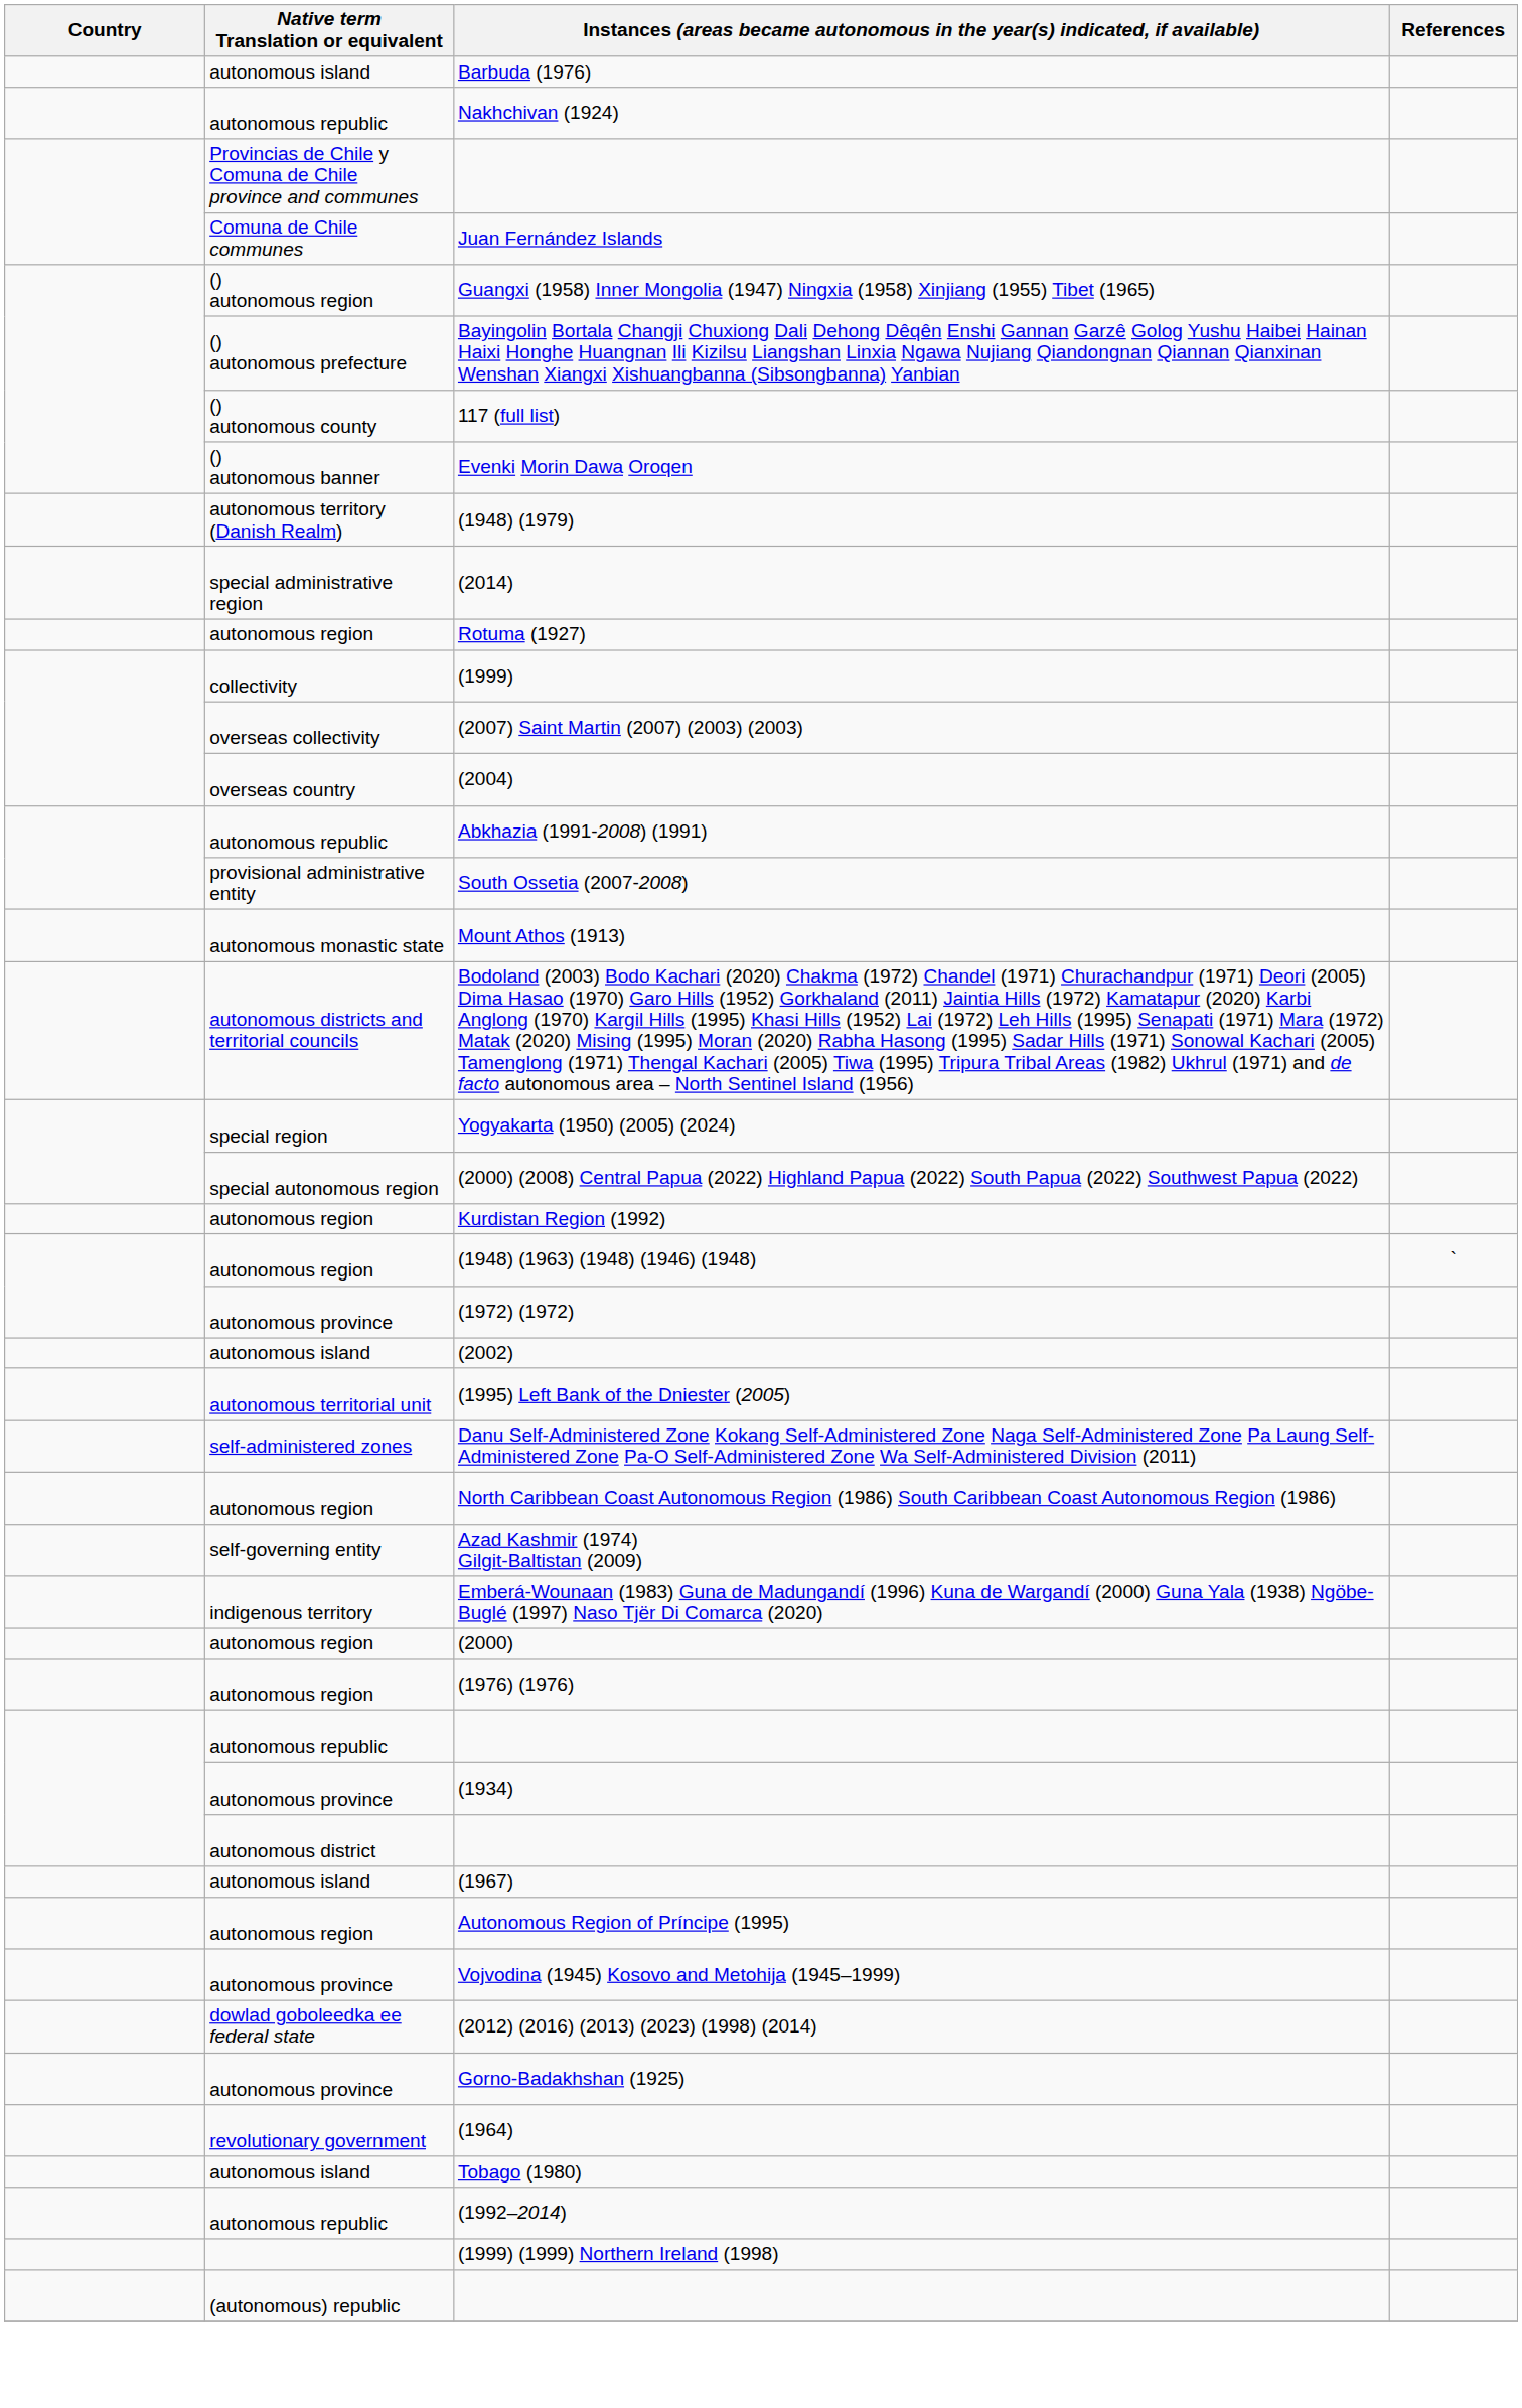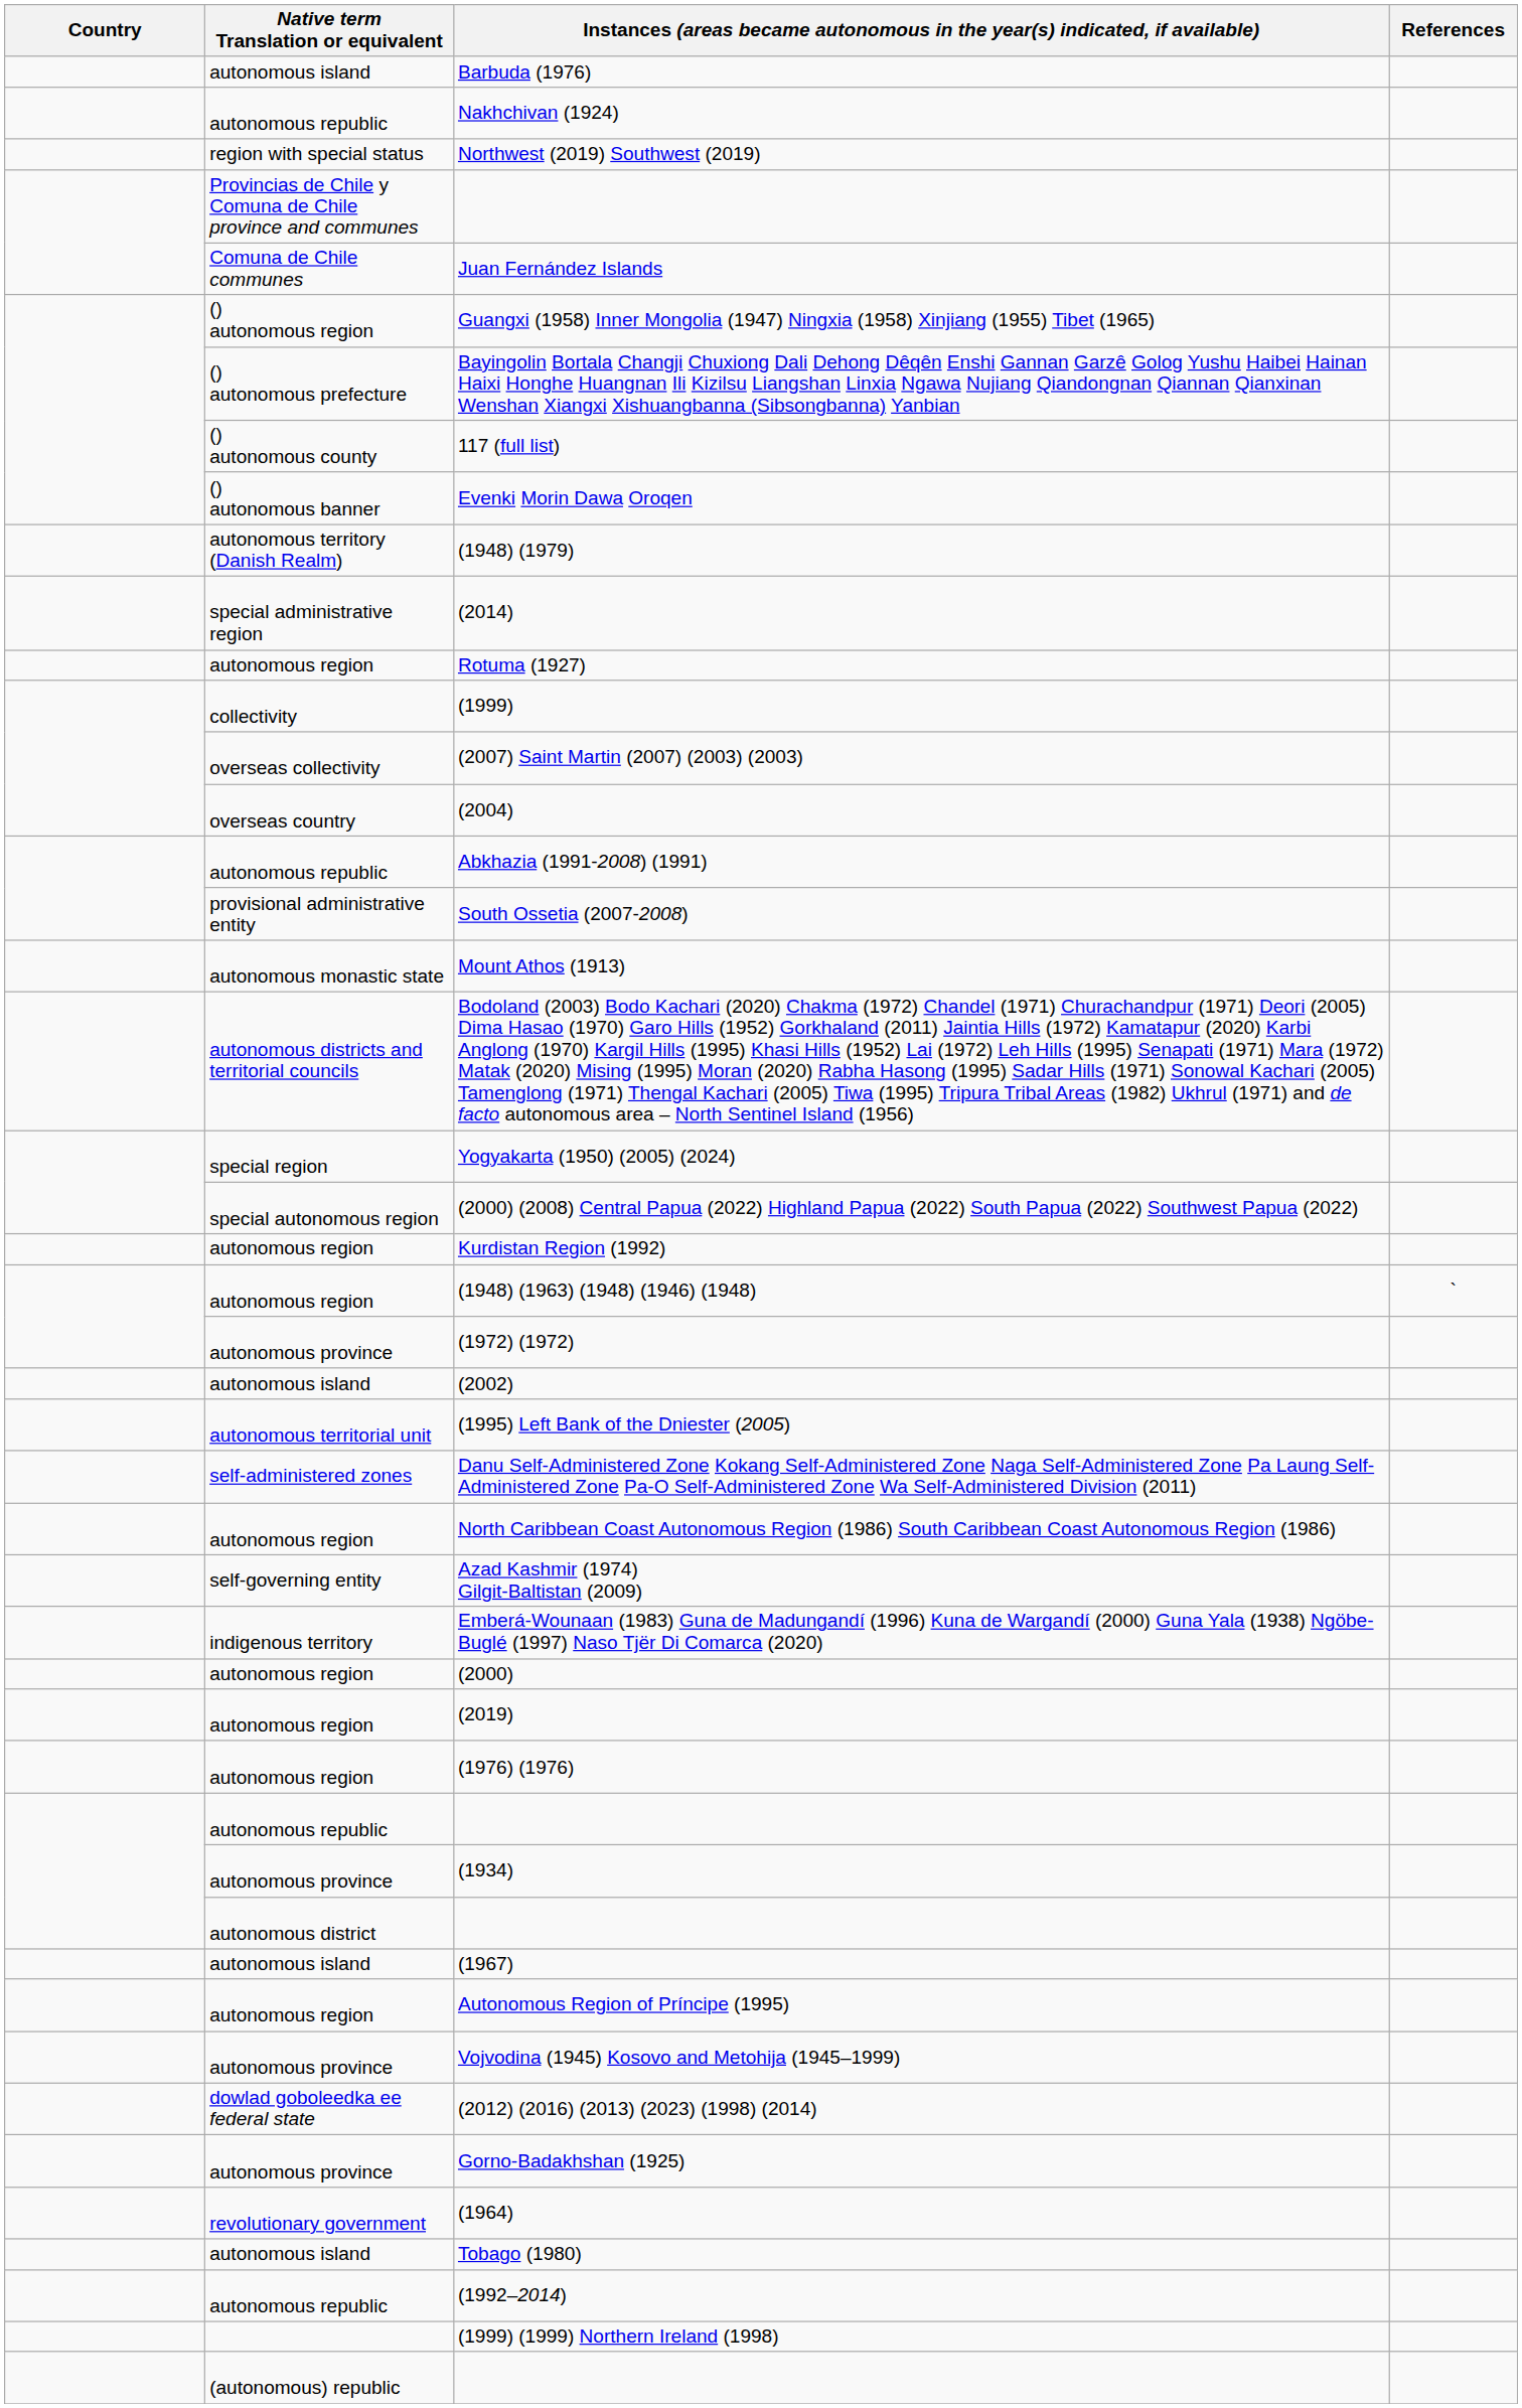 <table class="wikitable sortable" width="100%">
 <tr>
 <th width="160px">Country</th>
 <th class="unsortable" width="200px"><em>Native term</em><br>Translation or equivalent</th>
 <th class="unsortable">Instances <em>(areas became autonomous in the year(s) indicated, if available)</em></th>
 <th class="unsortable" width="100px">References</th>
 </tr>
 <tr>
 <td></td>
 <td>autonomous island</td>
 <td> <a href='#'>Barbuda</a> (1976)</td>
 <td align=center></td>
 </tr>
 <tr>
 <td></td>
 <td><br>autonomous republic</td>
 <td><a href='#'>Nakhchivan</a> (1924)</td>
 <td align="center"></td>
+</tr>
+<tr>
+<td></td>
+<td>region with special status</td>
+<td><a href='#'>Northwest</a> (2019)  <a href='#'>Southwest</a> (2019)</td>
+<td align=center></td>
 </tr>
 <tr>
 <td rowspan="2"></td>
 <td><a href='#'>Provincias de Chile</a> y <a href='#'>Comuna de Chile</a> <br> <em>province and communes</em></td>
 <td></td>
 <td align="center"></td>
 </tr>
 <tr>
 <td><a href='#'>Comuna de Chile</a> <br> <em>communes</em></td>
 <td> <a href='#'>Juan Fernández Islands</a></td>
 <td align=center></td>
 </tr>
 <tr>
 <td rowspan="4"></td>
 <td> ()<br>autonomous region</td>
 <td><a href='#'>Guangxi</a> (1958)  <a href='#'>Inner Mongolia</a> (1947)  <a href='#'>Ningxia</a> (1958)   <a href='#'>Xinjiang</a> (1955)  <a href='#'>Tibet</a> (1965)</td>
 <td align=center></td>
 </tr>
 <tr>
 <td> ()<br>autonomous prefecture</td>
 <td><a href='#'>Bayingolin</a>  <a href='#'>Bortala</a>  <a href='#'>Changji</a>  <a href='#'>Chuxiong</a>  <a href='#'>Dali</a>  <a href='#'>Dehong</a>  <a href='#'>Dêqên</a>  <a href='#'>Enshi</a>  <a href='#'>Gannan</a>  <a href='#'>Garzê</a>  <a href='#'>Golog</a>  <a href='#'>Yushu</a>  <a href='#'>Haibei</a>  <a href='#'>Hainan</a>  <a href='#'>Haixi</a>  <a href='#'>Honghe</a>  <a href='#'>Huangnan</a>  <a href='#'>Ili</a>  <a href='#'>Kizilsu</a>  <a href='#'>Liangshan</a>  <a href='#'>Linxia</a>  <a href='#'>Ngawa</a>  <a href='#'>Nujiang</a>  <a href='#'>Qiandongnan</a>  <a href='#'>Qiannan</a>  <a href='#'>Qianxinan</a> <a href='#'>Wenshan</a>  <a href='#'>Xiangxi</a>  <a href='#'>Xishuangbanna (Sibsongbanna)</a>  <a href='#'>Yanbian</a></td>
 <td align=center></td>
 </tr>
 <tr>
 <td> ()<br>autonomous county</td>
 <td>117 (<a href='#'>full list</a>)</td>
 <td align=center></td>
 </tr>
 <tr>
 <td> ()<br>autonomous banner</td>
 <td><a href='#'>Evenki</a>  <a href='#'>Morin Dawa</a>  <a href='#'>Oroqen</a></td>
 <td align=center></td>
 </tr>
 <tr>
 <td></td>
 <td>autonomous territory<br>(<a href='#'>Danish Realm</a>)</td>
 <td> (1948)   (1979)</td>
 <td align=center></td>
 </tr>
 <tr>
 <td></td>
 <td><br>special administrative region</td>
 <td> (2014)</td>
 <td align=center></td>
 </tr>
 <tr>
 <td></td>
 <td>autonomous region</td>
 <td> <a href='#'>Rotuma</a> (1927)</td>
 <td align=center></td>
 </tr>
 <tr>
 <td rowspan="3"></td>
 <td><br> collectivity</td>
 <td> (1999)</td>
 <td align=center></td>
 </tr>
 <tr>
 <td><br>overseas collectivity</td>
 <td> (2007)   <a href='#'>Saint Martin</a> (2007)   (2003)   (2003)</td>
 <td></td>
 </tr>
 <tr>
 <td><br>overseas country</td>
 <td> (2004)</td>
 <td></td>
 </tr>
 <tr>
 <td rowspan="2"></td>
 <td><a href='#'></a><br>autonomous republic</td>
 <td> <a href='#'>Abkhazia</a> (1991-<em>2008</em>)    (1991)</td>
 <td align=center></td>
 </tr>
 <tr>
 <td>provisional administrative entity</td>
 <td> <a href='#'>South Ossetia</a> (2007-<em>2008</em>) </td>
 <td align=center></td>
 </tr>
 <tr>
 <td></td>
 <td><br>autonomous monastic state</td>
 <td> <a href='#'>Mount Athos</a> (1913)</td>
 <td align=center></td>
 </tr>
 <tr>
 <td></td>
 <td><a href='#'>autonomous districts and territorial councils</a></td>
 <td><a href='#'>Bodoland</a> (2003)  <a href='#'>Bodo Kachari</a> (2020)  <a href='#'>Chakma</a> (1972)  <a href='#'>Chandel</a> (1971)  <a href='#'>Churachandpur</a> (1971)  <a href='#'>Deori</a> (2005)  <a href='#'>Dima Hasao</a> (1970)  <a href='#'>Garo Hills</a> (1952)  <a href='#'>Gorkhaland</a> (2011)  <a href='#'>Jaintia Hills</a> (1972)   <a href='#'>Kamatapur</a> (2020)  <a href='#'>Karbi Anglong</a> (1970)  <a href='#'>Kargil Hills</a> (1995)  <a href='#'>Khasi Hills</a> (1952)  <a href='#'>Lai</a> (1972)  <a href='#'>Leh Hills</a> (1995)  <a href='#'>Senapati</a> (1971)  <a href='#'>Mara</a> (1972)  <a href='#'>Matak</a> (2020)  <a href='#'>Mising</a> (1995)  <a href='#'>Moran</a> (2020)  <a href='#'>Rabha Hasong</a> (1995)  <a href='#'>Sadar Hills</a> (1971)  <a href='#'>Sonowal Kachari</a> (2005)  <a href='#'>Tamenglong</a> (1971)  <a href='#'>Thengal Kachari</a> (2005)  <a href='#'>Tiwa</a> (1995)  <a href='#'>Tripura Tribal Areas</a> (1982)  <a href='#'>Ukhrul</a> (1971) and <em><a href='#'>de facto</a></em> autonomous area – <a href='#'>North Sentinel Island</a> (1956)</td>
 <td align=center></td>
 </tr>
 <tr>
 <td rowspan="2"></td>
 <td><a href='#'></a><br>special region</td>
 <td> <a href='#'>Yogyakarta</a> (1950)   (2005)   (2024)</td>
 <td></td>
 </tr>
 <tr>
 <td><br>special autonomous region</td>
 <td> (2000)   (2008)   <a href='#'>Central Papua</a> (2022)   <a href='#'>Highland Papua</a> (2022)   <a href='#'>South Papua</a> (2022)   <a href='#'>Southwest Papua</a> (2022)</td>
 <td></td>
 </tr>
 <tr>
 <td></td>
 <td>autonomous region</td>
 <td> <a href='#'>Kurdistan Region</a> (1992)</td>
 <td align=center></td>
 </tr>
 <tr>
 <td rowspan="2"></td>
 <td><br>autonomous region</td>
 <td> (1948)   (1963)   (1948)   (1946)   (1948)</td>
 <td align=center>`</td>
 </tr>
 <tr>
 <td><br>autonomous province</td>
 <td> (1972)   (1972)</td>
 <td></td>
 </tr>
 <tr>
 <td></td>
 <td>autonomous island</td>
 <td> (2002)</td>
 <td align=center></td>
 </tr>
 <tr>
 <td></td>
 <td><br><a href='#'>autonomous territorial unit</a></td>
 <td> (1995)  <a href='#'>Left Bank of the Dniester</a> (<em>2005</em>)</td>
 <td align=center></td>
 </tr>
 <tr>
 <td></td>
 <td><a href='#'>self-administered zones</a></td>
 <td> <a href='#'>Danu Self-Administered Zone</a>   <a href='#'>Kokang Self-Administered Zone</a>   <a href='#'>Naga Self-Administered Zone</a>   <a href='#'>Pa Laung Self-Administered Zone</a>   <a href='#'>Pa-O Self-Administered Zone</a>   <a href='#'>Wa Self-Administered Division</a> (2011)</td>
 <td></td>
 </tr>
 <tr>
 <td></td>
 <td><br>autonomous region</td>
 <td> <a href='#'>North Caribbean Coast Autonomous Region</a> (1986)   <a href='#'>South Caribbean Coast Autonomous Region</a> (1986)</td>
 <td align=center></td>
 </tr>
 <tr>
 <td></td>
 <td>self-governing entity</td>
 <td> <a href='#'>Azad Kashmir</a> (1974)<br><a href='#'>Gilgit-Baltistan</a> (2009)</td>
 <td></td>
 </tr>
 <tr>
 <td></td>
 <td><br>indigenous territory</td>
 <td><a href='#'>Emberá-Wounaan</a> (1983) <a href='#'>Guna de Madungandí</a> (1996)  <a href='#'>Kuna de Wargandí</a> (2000)   <a href='#'>Guna Yala</a> (1938)  <a href='#'>Ngöbe-Buglé</a> (1997)   <a href='#'>Naso Tjër Di Comarca</a> (2020)</td>
 <td align=center></td>
 </tr>
 <tr>
 <td></td>
 <td>autonomous region</td>
 <td> (2000)</td>
 <td align=center></td>
 </tr>
 <tr>
 <td></td>
 <td><br>autonomous region</td>
+<td> (2019)</td>
+<td align=center></td>
+</tr>
+<tr>
+<td></td>
+<td><br>autonomous region</td>
 <td> (1976)   (1976)</td>
 <td align=center></td>
 </tr>
 <tr>
 <td rowspan="3"></td>
 <td><a href='#'></a><br>autonomous republic</td>
 <td>                       </td>
 <td align=center></td>
 </tr>
 <tr>
 <td><br>autonomous province</td>
 <td> (1934)</td>
 <td align=center></td>
 </tr>
 <tr>
 <td><a href='#'></a><br>autonomous district</td>
 <td>   </td>
 <td align=center></td>
 </tr>
 <tr>
 <td></td>
 <td>autonomous island</td>
 <td> (1967)</td>
 <td align=center></td>
 </tr>
 <tr>
 <td></td>
 <td><br>autonomous region</td>
 <td> <a href='#'>Autonomous Region of Príncipe</a> (1995)</td>
 <td align=center></td>
 </tr>
 <tr>
 <td></td>
 <td><br>autonomous province</td>
 <td>   <a href='#'>Vojvodina</a> (1945) <a href='#'>Kosovo and Metohija</a> (1945–1999) </td>
 <td></td>
 </tr>
 <tr>
 <td></td>
 <td><a href='#'>dowlad goboleedka ee</a> <br> <em>federal state</em></td>
 <td> (2012)  (2016)  (2013)    (2023)  (1998)  (2014)  </td>
 <td align=center></td>
 </tr>
 <tr>
 <td></td>
 <td><br>autonomous province</td>
 <td><a href='#'>Gorno-Badakhshan</a> (1925)</td>
 <td align=center></td>
 </tr>
 <tr>
 <td></td>
 <td><br> <a href='#'>revolutionary government</a></td>
 <td> (1964)</td>
 <td align=center></td>
 </tr>
 <tr>
 <td></td>
 <td>autonomous island</td>
 <td><a href='#'>Tobago</a> (1980)</td>
 <td></td>
 </tr>
 <tr>
 <td></td>
 <td><br>autonomous republic</td>
 <td> (1992–<em>2014</em>) </td>
 <td></td>
 </tr>
 <tr>
 <td></td>
 <td></td>
 <td> (1999)   (1999)  <a href='#'>Northern Ireland</a> (1998)</td>
 <td align=center></td>
 </tr>
 <tr>
 <td></td>
 <td><br>(autonomous) republic</td>
 <td></td>
 <td align=center></td>
 </tr>
 <tr>
 </tr>
 </table>
